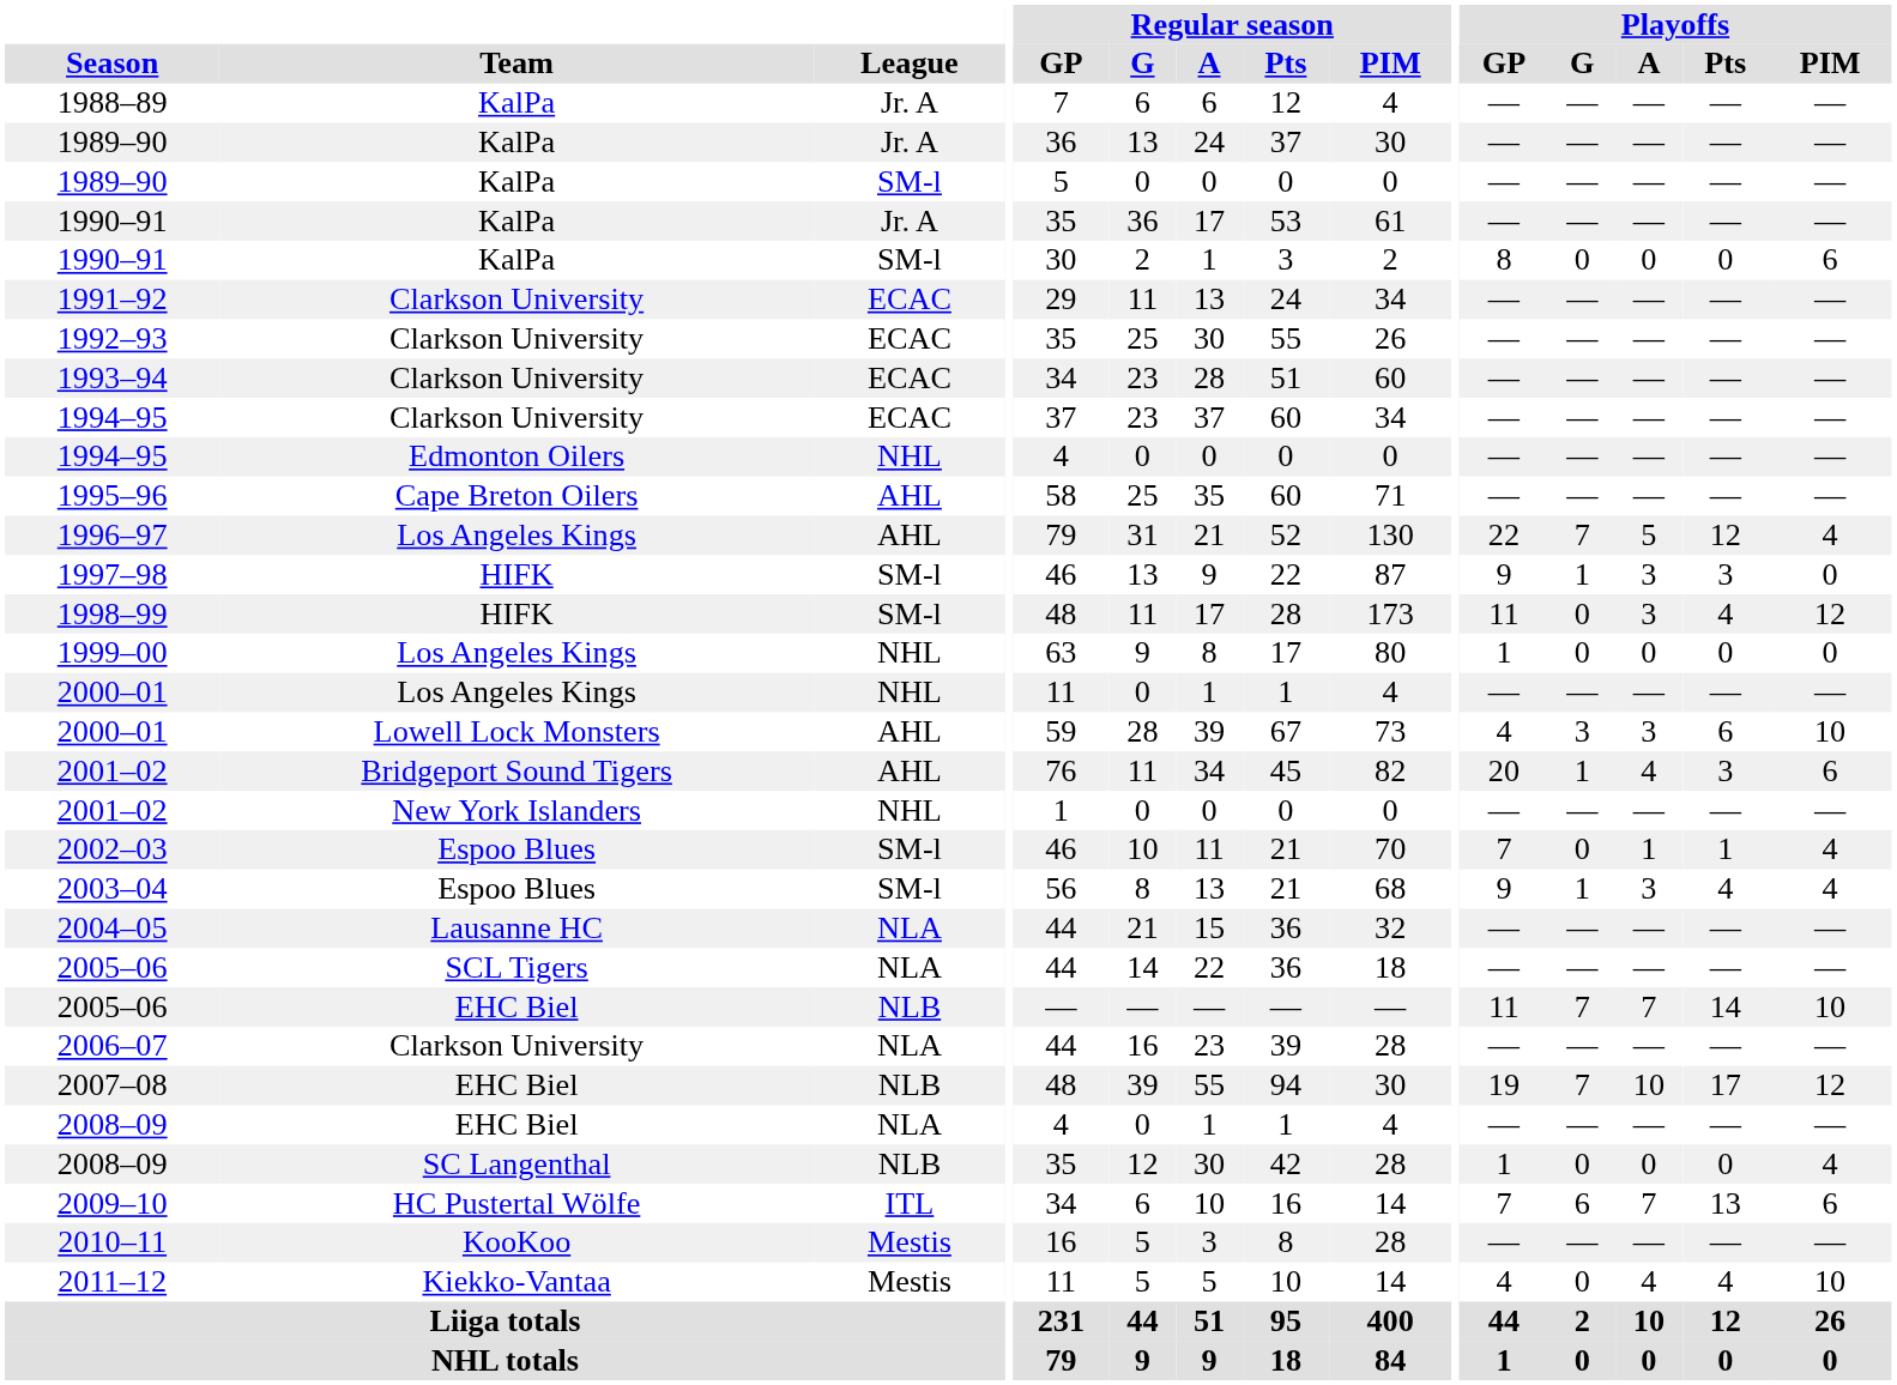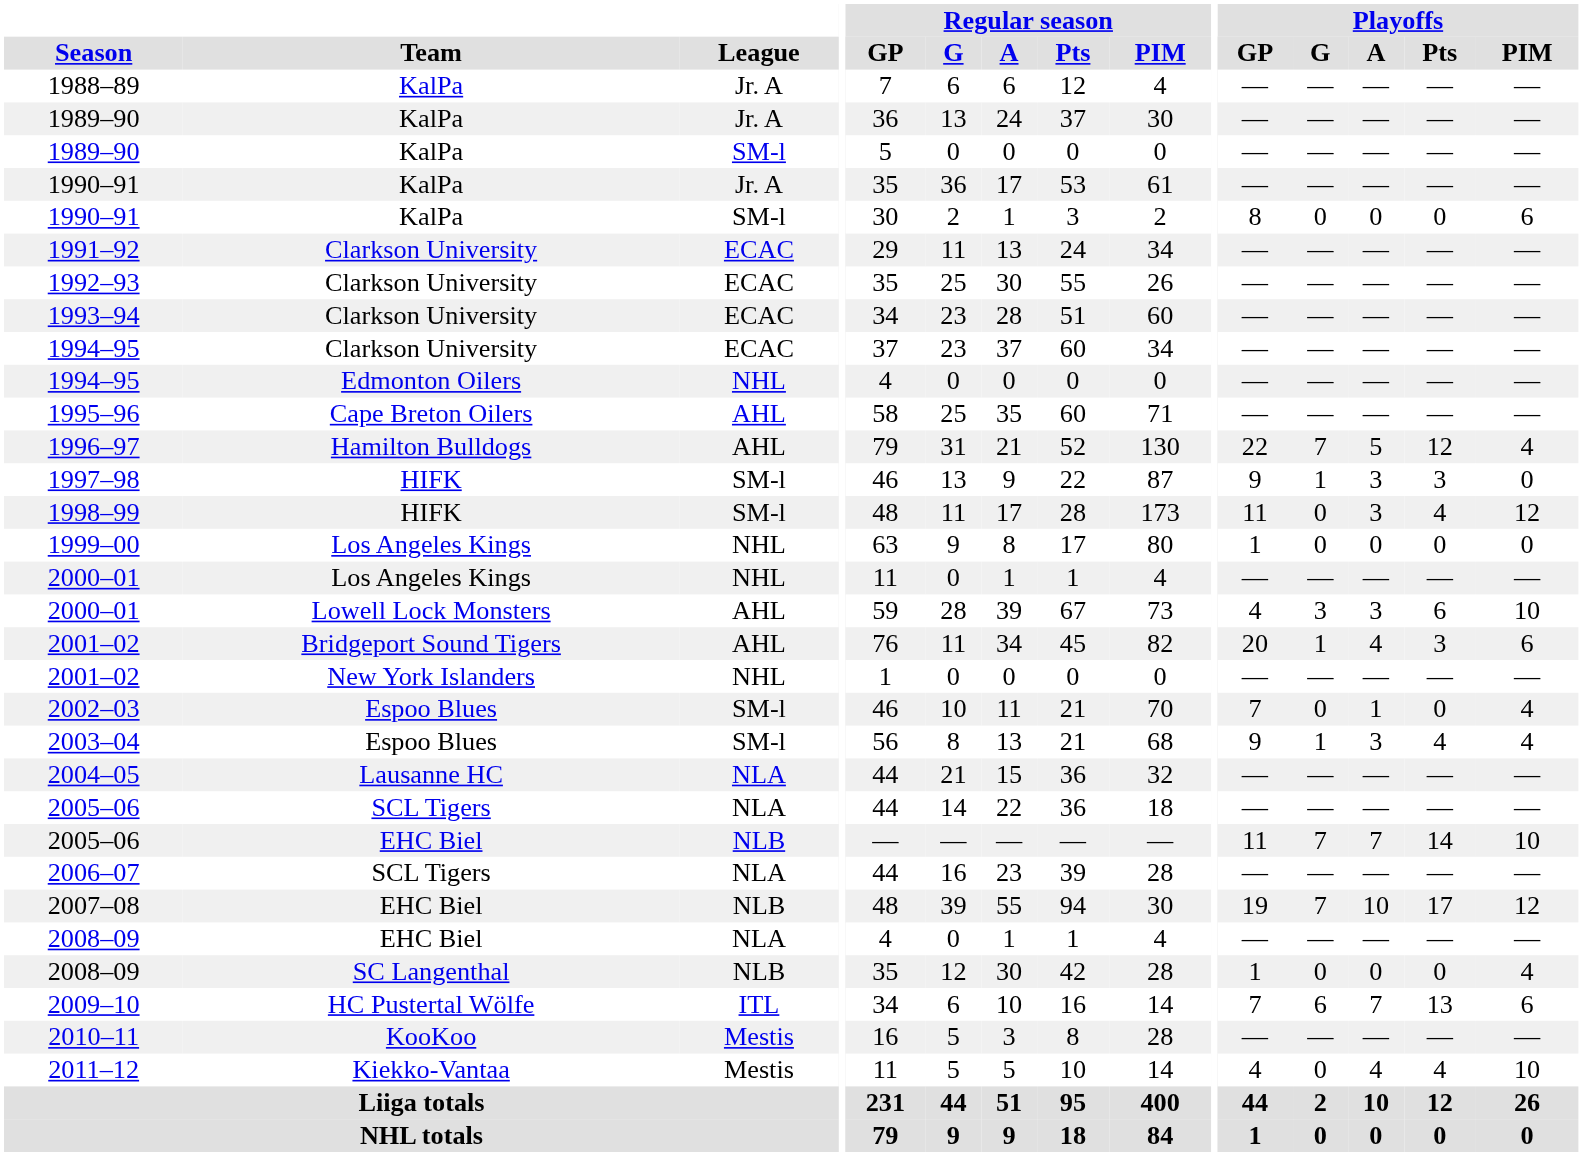 <table border="0" cellpadding="1" cellspacing="0" style="text-align:center; width:60em">
 <tr bgcolor="#e0e0e0">
 <th colspan="3" bgcolor="#ffffff"></th>
 <th rowspan="99" bgcolor="#ffffff"></th>
 <th colspan="5"><a href='#'>Regular season</a></th>
 <th rowspan="99" bgcolor="#ffffff"></th>
 <th colspan="5"><a href='#'>Playoffs</a></th>
 </tr>
 <tr bgcolor="#e0e0e0">
 <th><a href='#'>Season</a></th>
 <th>Team</th>
 <th>League</th>
 <th>GP</th>
 <th><a href='#'>G</a></th>
 <th><a href='#'>A</a></th>
 <th><a href='#'>Pts</a></th>
 <th><a href='#'>PIM</a></th>
 <th>GP</th>
 <th>G</th>
 <th>A</th>
 <th>Pts</th>
 <th>PIM</th>
 </tr>
 <tr>
 <td>1988–89</td>
 <td><a href='#'>KalPa</a></td>
 <td>Jr. A</td>
 <td>7</td>
 <td>6</td>
 <td>6</td>
 <td>12</td>
 <td>4</td>
 <td>—</td>
 <td>—</td>
 <td>—</td>
 <td>—</td>
 <td>—</td>
 </tr>
 <tr bgcolor="#f0f0f0">
 <td>1989–90</td>
 <td>KalPa</td>
 <td>Jr. A</td>
 <td>36</td>
 <td>13</td>
 <td>24</td>
 <td>37</td>
 <td>30</td>
 <td>—</td>
 <td>—</td>
 <td>—</td>
 <td>—</td>
 <td>—</td>
 </tr>
 <tr>
 <td><a href='#'>1989–90</a></td>
 <td>KalPa</td>
 <td><a href='#'>SM-l</a></td>
 <td>5</td>
 <td>0</td>
 <td>0</td>
 <td>0</td>
 <td>0</td>
 <td>—</td>
 <td>—</td>
 <td>—</td>
 <td>—</td>
 <td>—</td>
 </tr>
 <tr bgcolor="#f0f0f0">
 <td>1990–91</td>
 <td>KalPa</td>
 <td>Jr. A</td>
 <td>35</td>
 <td>36</td>
 <td>17</td>
 <td>53</td>
 <td>61</td>
 <td>—</td>
 <td>—</td>
 <td>—</td>
 <td>—</td>
 <td>—</td>
 </tr>
 <tr>
 <td><a href='#'>1990–91</a></td>
 <td>KalPa</td>
 <td>SM-l</td>
 <td>30</td>
 <td>2</td>
 <td>1</td>
 <td>3</td>
 <td>2</td>
 <td>8</td>
 <td>0</td>
 <td>0</td>
 <td>0</td>
 <td>6</td>
 </tr>
 <tr bgcolor="#f0f0f0">
 <td><a href='#'>1991–92</a></td>
 <td><a href='#'>Clarkson University</a></td>
 <td><a href='#'>ECAC</a></td>
 <td>29</td>
 <td>11</td>
 <td>13</td>
 <td>24</td>
 <td>34</td>
 <td>—</td>
 <td>—</td>
 <td>—</td>
 <td>—</td>
 <td>—</td>
 </tr>
 <tr>
 <td><a href='#'>1992–93</a></td>
 <td>Clarkson University</td>
 <td>ECAC</td>
 <td>35</td>
 <td>25</td>
 <td>30</td>
 <td>55</td>
 <td>26</td>
 <td>—</td>
 <td>—</td>
 <td>—</td>
 <td>—</td>
 <td>—</td>
 </tr>
 <tr bgcolor="#f0f0f0">
 <td><a href='#'>1993–94</a></td>
 <td>Clarkson University</td>
 <td>ECAC</td>
 <td>34</td>
 <td>23</td>
 <td>28</td>
 <td>51</td>
 <td>60</td>
 <td>—</td>
 <td>—</td>
 <td>—</td>
 <td>—</td>
 <td>—</td>
 </tr>
 <tr>
 <td><a href='#'>1994–95</a></td>
 <td>Clarkson University</td>
 <td>ECAC</td>
 <td>37</td>
 <td>23</td>
 <td>37</td>
 <td>60</td>
 <td>34</td>
 <td>—</td>
 <td>—</td>
 <td>—</td>
 <td>—</td>
 <td>—</td>
 </tr>
 <tr bgcolor="#f0f0f0">
 <td><a href='#'>1994–95</a></td>
 <td><a href='#'>Edmonton Oilers</a></td>
 <td><a href='#'>NHL</a></td>
 <td>4</td>
 <td>0</td>
 <td>0</td>
 <td>0</td>
 <td>0</td>
 <td>—</td>
 <td>—</td>
 <td>—</td>
 <td>—</td>
 <td>—</td>
 </tr>
 <tr>
 <td><a href='#'>1995–96</a></td>
 <td><a href='#'>Cape Breton Oilers</a></td>
 <td><a href='#'>AHL</a></td>
 <td>58</td>
 <td>25</td>
 <td>35</td>
 <td>60</td>
 <td>71</td>
 <td>—</td>
 <td>—</td>
 <td>—</td>
 <td>—</td>
 <td>—</td>
 </tr>
 <tr bgcolor="#f0f0f0">
 <td><a href='#'>1996–97</a></td>
-<td><a href='#'>Los Angeles Kings</a></td>
+<td><a href='#'>Hamilton Bulldogs</a></td>
 <td>AHL</td>
 <td>79</td>
 <td>31</td>
 <td>21</td>
 <td>52</td>
 <td>130</td>
 <td>22</td>
 <td>7</td>
 <td>5</td>
 <td>12</td>
 <td>4</td>
 </tr>
 <tr>
 <td><a href='#'>1997–98</a></td>
 <td><a href='#'>HIFK</a></td>
 <td>SM-l</td>
 <td>46</td>
 <td>13</td>
 <td>9</td>
 <td>22</td>
 <td>87</td>
 <td>9</td>
 <td>1</td>
 <td>3</td>
 <td>3</td>
 <td>0</td>
 </tr>
 <tr bgcolor="#f0f0f0">
 <td><a href='#'>1998–99</a></td>
 <td>HIFK</td>
 <td>SM-l</td>
 <td>48</td>
 <td>11</td>
 <td>17</td>
 <td>28</td>
 <td>173</td>
 <td>11</td>
 <td>0</td>
 <td>3</td>
 <td>4</td>
 <td>12</td>
 </tr>
 <tr>
 <td><a href='#'>1999–00</a></td>
 <td><a href='#'>Los Angeles Kings</a></td>
 <td>NHL</td>
 <td>63</td>
 <td>9</td>
 <td>8</td>
 <td>17</td>
 <td>80</td>
 <td>1</td>
 <td>0</td>
 <td>0</td>
 <td>0</td>
 <td>0</td>
 </tr>
 <tr bgcolor="#f0f0f0">
 <td><a href='#'>2000–01</a></td>
 <td>Los Angeles Kings</td>
 <td>NHL</td>
 <td>11</td>
 <td>0</td>
 <td>1</td>
 <td>1</td>
 <td>4</td>
 <td>—</td>
 <td>—</td>
 <td>—</td>
 <td>—</td>
 <td>—</td>
 </tr>
 <tr>
 <td><a href='#'>2000–01</a></td>
 <td><a href='#'>Lowell Lock Monsters</a></td>
 <td>AHL</td>
 <td>59</td>
 <td>28</td>
 <td>39</td>
 <td>67</td>
 <td>73</td>
 <td>4</td>
 <td>3</td>
 <td>3</td>
 <td>6</td>
 <td>10</td>
 </tr>
 <tr bgcolor="#f0f0f0">
 <td><a href='#'>2001–02</a></td>
 <td><a href='#'>Bridgeport Sound Tigers</a></td>
 <td>AHL</td>
 <td>76</td>
 <td>11</td>
 <td>34</td>
 <td>45</td>
 <td>82</td>
 <td>20</td>
 <td>1</td>
 <td>4</td>
 <td>3</td>
 <td>6</td>
 </tr>
 <tr>
 <td><a href='#'>2001–02</a></td>
 <td><a href='#'>New York Islanders</a></td>
 <td>NHL</td>
 <td>1</td>
 <td>0</td>
 <td>0</td>
 <td>0</td>
 <td>0</td>
 <td>—</td>
 <td>—</td>
 <td>—</td>
 <td>—</td>
 <td>—</td>
 </tr>
 <tr bgcolor="#f0f0f0">
 <td><a href='#'>2002–03</a></td>
 <td><a href='#'>Espoo Blues</a></td>
 <td>SM-l</td>
 <td>46</td>
 <td>10</td>
 <td>11</td>
 <td>21</td>
 <td>70</td>
 <td>7</td>
 <td>0</td>
 <td>1</td>
-<td>1</td>
+<td>0</td>
 <td>4</td>
 </tr>
 <tr>
 <td><a href='#'>2003–04</a></td>
 <td>Espoo Blues</td>
 <td>SM-l</td>
 <td>56</td>
 <td>8</td>
 <td>13</td>
 <td>21</td>
 <td>68</td>
 <td>9</td>
 <td>1</td>
 <td>3</td>
 <td>4</td>
 <td>4</td>
 </tr>
 <tr bgcolor="#f0f0f0">
 <td><a href='#'>2004–05</a></td>
 <td><a href='#'>Lausanne HC</a></td>
 <td><a href='#'>NLA</a></td>
 <td>44</td>
 <td>21</td>
 <td>15</td>
 <td>36</td>
 <td>32</td>
 <td>—</td>
 <td>—</td>
 <td>—</td>
 <td>—</td>
 <td>—</td>
 </tr>
 <tr>
 <td><a href='#'>2005–06</a></td>
 <td><a href='#'>SCL Tigers</a></td>
 <td>NLA</td>
 <td>44</td>
 <td>14</td>
 <td>22</td>
 <td>36</td>
 <td>18</td>
 <td>—</td>
 <td>—</td>
 <td>—</td>
 <td>—</td>
 <td>—</td>
 </tr>
 <tr bgcolor="#f0f0f0">
 <td 2005–06 National League B season>2005–06</td>
 <td><a href='#'>EHC Biel</a></td>
 <td><a href='#'>NLB</a></td>
 <td>—</td>
 <td>—</td>
 <td>—</td>
 <td>—</td>
 <td>—</td>
 <td>11</td>
 <td>7</td>
 <td>7</td>
 <td>14</td>
 <td>10</td>
 </tr>
 <tr>
 <td><a href='#'>2006–07</a></td>
-<td>Clarkson University</td>
+<td>SCL Tigers</td>
 <td>NLA</td>
 <td>44</td>
 <td>16</td>
 <td>23</td>
 <td>39</td>
 <td>28</td>
 <td>—</td>
 <td>—</td>
 <td>—</td>
 <td>—</td>
 <td>—</td>
 </tr>
 <tr bgcolor="#f0f0f0">
 <td 2007–08 National League B season>2007–08</td>
 <td>EHC Biel</td>
 <td>NLB</td>
 <td>48</td>
 <td>39</td>
 <td>55</td>
 <td>94</td>
 <td>30</td>
 <td>19</td>
 <td>7</td>
 <td>10</td>
 <td>17</td>
 <td>12</td>
 </tr>
 <tr>
 <td><a href='#'>2008–09</a></td>
 <td>EHC Biel</td>
 <td>NLA</td>
 <td>4</td>
 <td>0</td>
 <td>1</td>
 <td>1</td>
 <td>4</td>
 <td>—</td>
 <td>—</td>
 <td>—</td>
 <td>—</td>
 <td>—</td>
 </tr>
 <tr bgcolor="#f0f0f0">
 <td 2008–09 National League B season>2008–09</td>
 <td><a href='#'>SC Langenthal</a></td>
 <td>NLB</td>
 <td>35</td>
 <td>12</td>
 <td>30</td>
 <td>42</td>
 <td>28</td>
 <td>1</td>
 <td>0</td>
 <td>0</td>
 <td>0</td>
 <td>4</td>
 </tr>
 <tr>
 <td><a href='#'>2009–10</a></td>
 <td><a href='#'>HC Pustertal Wölfe</a></td>
 <td><a href='#'>ITL</a></td>
 <td>34</td>
 <td>6</td>
 <td>10</td>
 <td>16</td>
 <td>14</td>
 <td>7</td>
 <td>6</td>
 <td>7</td>
 <td>13</td>
 <td>6</td>
 </tr>
 <tr bgcolor="#f0f0f0">
 <td><a href='#'>2010–11</a></td>
 <td><a href='#'>KooKoo</a></td>
 <td><a href='#'>Mestis</a></td>
 <td>16</td>
 <td>5</td>
 <td>3</td>
 <td>8</td>
 <td>28</td>
 <td>—</td>
 <td>—</td>
 <td>—</td>
 <td>—</td>
 <td>—</td>
 </tr>
 <tr>
 <td><a href='#'>2011–12</a></td>
 <td><a href='#'>Kiekko-Vantaa</a></td>
 <td>Mestis</td>
 <td>11</td>
 <td>5</td>
 <td>5</td>
 <td>10</td>
 <td>14</td>
 <td>4</td>
 <td>0</td>
 <td>4</td>
 <td>4</td>
 <td>10</td>
 </tr>
 <tr bgcolor="#e0e0e0">
 <th colspan="3">Liiga totals</th>
 <th>231</th>
 <th>44</th>
 <th>51</th>
 <th>95</th>
 <th>400</th>
 <th>44</th>
 <th>2</th>
 <th>10</th>
 <th>12</th>
 <th>26</th>
 </tr>
 <tr bgcolor="#e0e0e0">
 <th colspan="3">NHL totals</th>
 <th>79</th>
 <th>9</th>
 <th>9</th>
 <th>18</th>
 <th>84</th>
 <th>1</th>
 <th>0</th>
 <th>0</th>
 <th>0</th>
 <th>0</th>
 </tr>
 </table>
